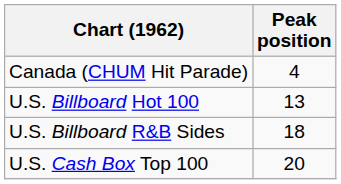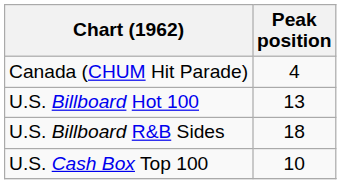 <table class="wikitable sortable">
 <tr>
 <th>Chart (1962)</th>
 <th>Peak<br>position</th>
 </tr>
 <tr>
 <td>Canada (<a href='#'>CHUM</a> Hit Parade)</td>
 <td style="text-align:center;">4</td>
 </tr>
 <tr>
 <td>U.S. <em><a href='#'>Billboard</a></em> <a href='#'>Hot 100</a></td>
 <td style="text-align:center;">13</td>
 </tr>
 <tr>
 <td>U.S. <em>Billboard</em> <a href='#'>R&B</a> Sides</td>
 <td style="text-align:center;">18</td>
 </tr>
 <tr>
 <td>U.S. <a href='#'><em>Cash Box</em></a> Top 100</td>
-<td align="center">20</td>
+<td align="center">10</td>
 </tr>
 <tr>
 </tr>
 </table>
